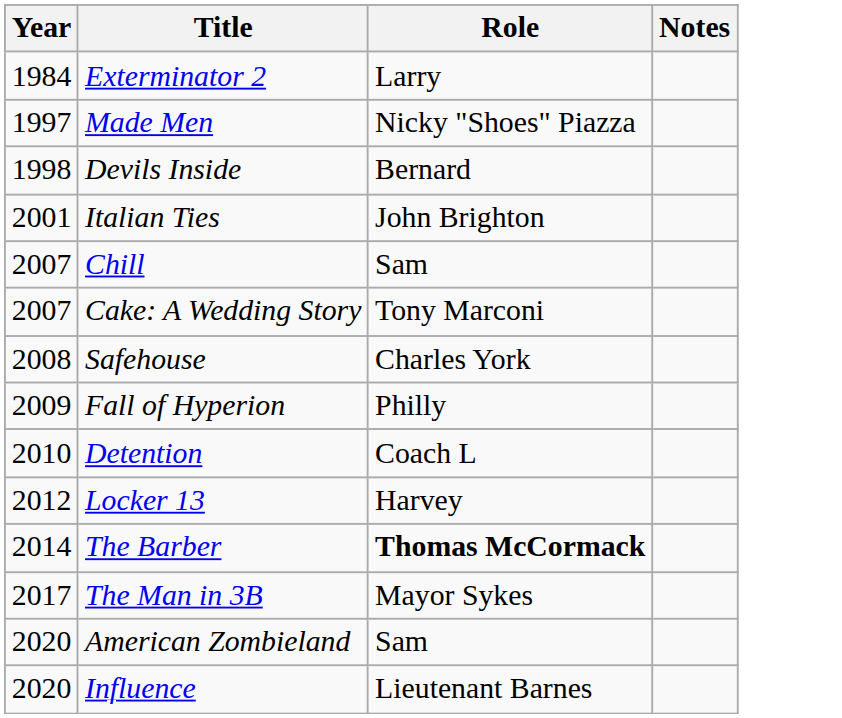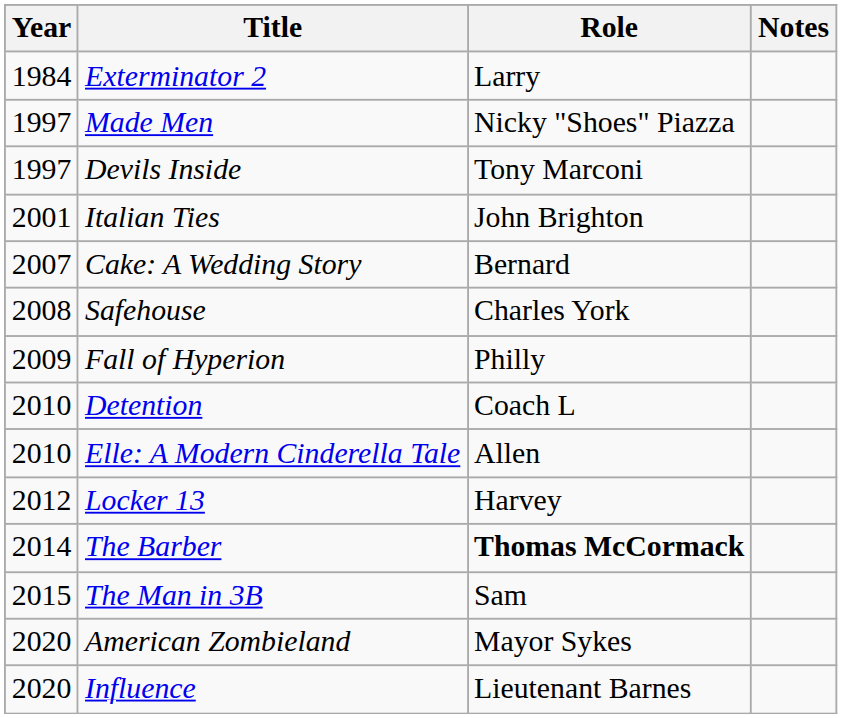 <table class="wikitable sortable">
 <tr>
 <th>Year</th>
 <th>Title</th>
 <th>Role</th>
 <th class="unsortable">Notes</th>
 </tr>
 <tr>
 <td>1984</td>
 <td><em><a href='#'>Exterminator 2</a></em></td>
 <td>Larry</td>
 </tr>
 <tr>
 <td>1997</td>
 <td><em><a href='#'>Made Men</a></em></td>
 <td>Nicky "Shoes" Piazza</td>
 <td></td>
 </tr>
 <tr>
-<td>1998</td>
+<td>1997</td>
 <td><em>Devils Inside</em></td>
-<td>Bernard</td>
+<td>Tony Marconi</td>
 <td></td>
 </tr>
 <tr>
 <td>2001</td>
 <td><em>Italian Ties</em></td>
 <td>John Brighton</td>
 <td></td>
 </tr>
 <tr>
 <td>2007</td>
-<td><em><a href='#'>Chill</a></em></td>
-<td>Sam</td>
-<td></td>
-</tr>
-<tr>
-<td>2007</td>
 <td><em>Cake: A Wedding Story</em></td>
-<td>Tony Marconi</td>
+<td>Bernard</td>
 <td></td>
 </tr>
 <tr>
 <td>2008</td>
 <td><em>Safehouse</em></td>
 <td>Charles York</td>
 <td></td>
 </tr>
 <tr>
 <td>2009</td>
 <td><em>Fall of Hyperion</em></td>
 <td>Philly</td>
 <td></td>
 </tr>
 <tr>
 <td>2010</td>
 <td><em><a href='#'>Detention</a></em></td>
 <td>Coach L</td>
 <td></td>
 </tr>
 <tr>
+<td>2010</td>
+<td><em><a href='#'>Elle: A Modern Cinderella Tale</a></em></td>
+<td>Allen</td>
+<td></td>
+</tr>
+<tr>
 <td>2012</td>
 <td><em><a href='#'>Locker 13</a></em></td>
 <td>Harvey</td>
 <td></td>
 </tr>
 <tr>
 <td>2014</td>
 <td><em><a href='#'>The Barber</a></em></td>
 <td><strong>Thomas McCormack</strong></td>
 <td></td>
 </tr>
 <tr>
-<td>2017</td>
+<td>2015</td>
 <td><em><a href='#'>The Man in 3B</a></em></td>
-<td>Mayor Sykes</td>
+<td>Sam</td>
 <td></td>
 </tr>
 <tr>
 <td>2020</td>
 <td><em>American Zombieland</em></td>
-<td>Sam</td>
+<td>Mayor Sykes</td>
 <td></td>
 </tr>
 <tr>
 <td>2020</td>
 <td><em><a href='#'>Influence</a></em></td>
 <td>Lieutenant Barnes</td>
 <td></td>
 </tr>
 </table>
